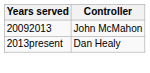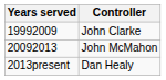 <table class="wikitable">
 <tr>
 <th>Years served</th>
 <th>Controller</th>
+</tr>
+<tr>
+<td>19992009</td>
+<td>John Clarke</td>
 </tr>
 <tr>
 <td>20092013</td>
 <td>John McMahon</td>
 </tr>
 <tr>
 <td>2013present</td>
 <td>Dan Healy</td>
 </tr>
 </table>
